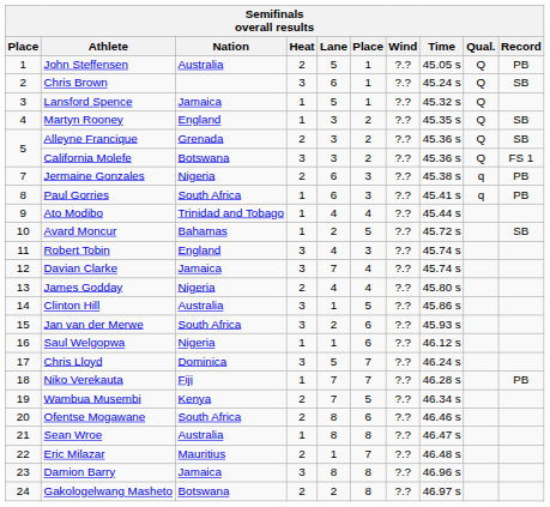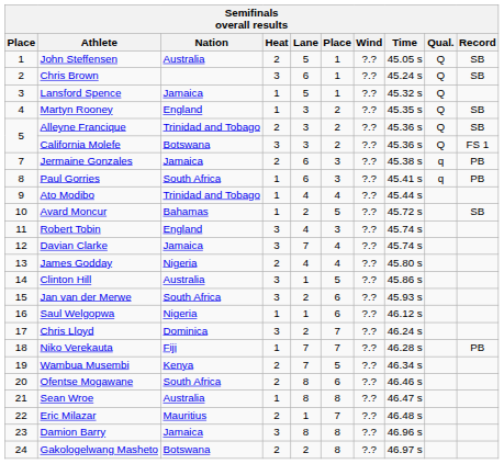 <table class="wikitable">
 <tr>
 <th colspan=10>Semifinals <br> overall results</th>
 </tr>
 <tr>
 <th>Place</th>
 <th>Athlete</th>
 <th>Nation</th>
 <th>Heat</th>
 <th>Lane</th>
 <th>Place</th>
 <th>Wind</th>
 <th>Time</th>
 <th>Qual.</th>
 <th>Record</th>
 </tr>
 <tr>
 <td align="center">1</td>
 <td align="left"><a href='#'>John Steffensen</a></td>
 <td align="left"> <a href='#'>Australia</a></td>
 <td align="center">2</td>
 <td align="center">5</td>
 <td align="center">1</td>
 <td align="center">?.?</td>
 <td align="center">45.05 s</td>
 <td align="center">Q</td>
-<td align="center">PB</td>
+<td align="center">SB</td>
 </tr>
 <tr>
 <td align="center">2</td>
 <td align="left"><a href='#'>Chris Brown</a></td>
 <td align="left"></td>
 <td align="center">3</td>
 <td align="center">6</td>
 <td align="center">1</td>
 <td align="center">?.?</td>
 <td align="center">45.24 s</td>
 <td align="center">Q</td>
 <td align="center">SB</td>
 </tr>
 <tr>
 <td align="center">3</td>
 <td align="left"><a href='#'>Lansford Spence</a></td>
 <td align="left"> <a href='#'>Jamaica</a></td>
 <td align="center">1</td>
 <td align="center">5</td>
 <td align="center">1</td>
 <td align="center">?.?</td>
 <td align="center">45.32 s</td>
 <td align="center">Q</td>
 <td align="center"></td>
 </tr>
 <tr>
 <td align="center">4</td>
 <td align="left"><a href='#'>Martyn Rooney</a></td>
 <td align="left"> <a href='#'>England</a></td>
 <td align="center">1</td>
 <td align="center">3</td>
 <td align="center">2</td>
 <td align="center">?.?</td>
 <td align="center">45.35 s</td>
 <td align="center">Q</td>
 <td align="center">SB</td>
 </tr>
 <tr>
 <td rowspan="2" align="center">5</td>
 <td align="left"><a href='#'>Alleyne Francique</a></td>
-<td align="left"> <a href='#'>Grenada</a></td>
+<td align="left"> <a href='#'>Trinidad and Tobago</a></td>
 <td align="center">2</td>
 <td align="center">3</td>
 <td align="center">2</td>
 <td align="center">?.?</td>
 <td align="center">45.36 s</td>
 <td align="center">Q</td>
 <td align="center">SB</td>
 </tr>
 <tr>
 <td align="left"><a href='#'>California Molefe</a></td>
 <td align="left"> <a href='#'>Botswana</a></td>
 <td align="center">3</td>
 <td align="center">3</td>
 <td align="center">2</td>
 <td align="center">?.?</td>
 <td align="center">45.36 s</td>
 <td align="center">Q</td>
 <td align="center">FS 1</td>
 </tr>
 <tr>
 <td align="center">7</td>
 <td align="left"><a href='#'>Jermaine Gonzales</a></td>
-<td align="left"> <a href='#'>Nigeria</a></td>
+<td align="left"> <a href='#'>Jamaica</a></td>
 <td align="center">2</td>
 <td align="center">6</td>
 <td align="center">3</td>
 <td align="center">?.?</td>
 <td align="center">45.38 s</td>
 <td align="center">q</td>
 <td align="center">PB</td>
 </tr>
 <tr>
 <td align="center">8</td>
 <td align="left"><a href='#'>Paul Gorries</a></td>
 <td align="left"> <a href='#'>South Africa</a></td>
 <td align="center">1</td>
 <td align="center">6</td>
 <td align="center">3</td>
 <td align="center">?.?</td>
 <td align="center">45.41 s</td>
 <td align="center">q</td>
 <td align="center">PB</td>
 </tr>
 <tr>
 <td align="center">9</td>
 <td align="left"><a href='#'>Ato Modibo</a></td>
 <td align="left"> <a href='#'>Trinidad and Tobago</a></td>
 <td align="center">1</td>
 <td align="center">4</td>
 <td align="center">4</td>
 <td align="center">?.?</td>
 <td align="center">45.44 s</td>
 <td align="center"></td>
 <td align="center"></td>
 </tr>
 <tr>
 <td align="center">10</td>
 <td align="left"><a href='#'>Avard Moncur</a></td>
 <td align="left"> <a href='#'>Bahamas</a></td>
 <td align="center">1</td>
 <td align="center">2</td>
 <td align="center">5</td>
 <td align="center">?.?</td>
 <td align="center">45.72 s</td>
 <td align="center"></td>
 <td align="center">SB</td>
 </tr>
 <tr>
 <td align="center">11</td>
 <td align="left"><a href='#'>Robert Tobin</a></td>
 <td align="left"> <a href='#'>England</a></td>
 <td align="center">3</td>
 <td align="center">4</td>
 <td align="center">3</td>
 <td align="center">?.?</td>
 <td align="center">45.74 s</td>
 <td align="center"></td>
 <td align="center"></td>
 </tr>
 <tr>
 <td align="center">12</td>
 <td align="left"><a href='#'>Davian Clarke</a></td>
 <td align="left"> <a href='#'>Jamaica</a></td>
 <td align="center">3</td>
 <td align="center">7</td>
 <td align="center">4</td>
 <td align="center">?.?</td>
 <td align="center">45.74 s</td>
 <td align="center"></td>
 <td align="center"></td>
 </tr>
 <tr>
 <td align="center">13</td>
 <td align="left"><a href='#'>James Godday</a></td>
 <td align="left"> <a href='#'>Nigeria</a></td>
 <td align="center">2</td>
 <td align="center">4</td>
 <td align="center">4</td>
 <td align="center">?.?</td>
 <td align="center">45.80 s</td>
 <td align="center"></td>
 <td align="center"></td>
 </tr>
 <tr>
 <td align="center">14</td>
 <td align="left"><a href='#'>Clinton Hill</a></td>
 <td align="left"> <a href='#'>Australia</a></td>
 <td align="center">3</td>
 <td align="center">1</td>
 <td align="center">5</td>
 <td align="center">?.?</td>
 <td align="center">45.86 s</td>
 <td align="center"></td>
 <td align="center"></td>
 </tr>
 <tr>
 <td align="center">15</td>
 <td align="left"><a href='#'>Jan van der Merwe</a></td>
 <td align="left"> <a href='#'>South Africa</a></td>
 <td align="center">3</td>
 <td align="center">2</td>
 <td align="center">6</td>
 <td align="center">?.?</td>
 <td align="center">45.93 s</td>
 <td align="center"></td>
 <td align="center"></td>
 </tr>
 <tr>
 <td align="center">16</td>
 <td align="left"><a href='#'>Saul Welgopwa</a></td>
 <td align="left"> <a href='#'>Nigeria</a></td>
 <td align="center">1</td>
 <td align="center">1</td>
 <td align="center">6</td>
 <td align="center">?.?</td>
 <td align="center">46.12 s</td>
 <td align="center"></td>
 <td align="center"></td>
 </tr>
 <tr>
 <td align="center">17</td>
 <td align="left"><a href='#'>Chris Lloyd</a></td>
 <td align="left"> <a href='#'>Dominica</a></td>
 <td align="center">3</td>
-<td align="center">5</td>
+<td align="center">2</td>
 <td align="center">7</td>
 <td align="center">?.?</td>
 <td align="center">46.24 s</td>
 <td align="center"></td>
 <td align="center"></td>
 </tr>
 <tr>
 <td align="center">18</td>
 <td align="left"><a href='#'>Niko Verekauta</a></td>
 <td align="left"> <a href='#'>Fiji</a></td>
 <td align="center">1</td>
 <td align="center">7</td>
 <td align="center">7</td>
 <td align="center">?.?</td>
 <td align="center">46.28 s</td>
 <td align="center"></td>
 <td align="center">PB</td>
 </tr>
 <tr>
 <td align="center">19</td>
 <td align="left"><a href='#'>Wambua Musembi</a></td>
 <td align="left"> <a href='#'>Kenya</a></td>
 <td align="center">2</td>
 <td align="center">7</td>
 <td align="center">5</td>
 <td align="center">?.?</td>
 <td align="center">46.34 s</td>
 <td align="center"></td>
 <td align="center"></td>
 </tr>
 <tr>
 <td align="center">20</td>
 <td align="left"><a href='#'>Ofentse Mogawane</a></td>
 <td align="left"> <a href='#'>South Africa</a></td>
 <td align="center">2</td>
 <td align="center">8</td>
 <td align="center">6</td>
 <td align="center">?.?</td>
 <td align="center">46.46 s</td>
 <td align="center"></td>
 <td align="center"></td>
 </tr>
 <tr>
 <td align="center">21</td>
 <td align="left"><a href='#'>Sean Wroe</a></td>
 <td align="left"> <a href='#'>Australia</a></td>
 <td align="center">1</td>
 <td align="center">8</td>
 <td align="center">8</td>
 <td align="center">?.?</td>
 <td align="center">46.47 s</td>
 <td align="center"></td>
 <td align="center"></td>
 </tr>
 <tr>
 <td align="center">22</td>
 <td align="left"><a href='#'>Eric Milazar</a></td>
 <td align="left"> <a href='#'>Mauritius</a></td>
 <td align="center">2</td>
 <td align="center">1</td>
 <td align="center">7</td>
 <td align="center">?.?</td>
 <td align="center">46.48 s</td>
 <td align="center"></td>
 <td align="center"></td>
 </tr>
 <tr>
 <td align="center">23</td>
 <td align="left"><a href='#'>Damion Barry</a></td>
 <td align="left"> <a href='#'>Jamaica</a></td>
 <td align="center">3</td>
 <td align="center">8</td>
 <td align="center">8</td>
 <td align="center">?.?</td>
 <td align="center">46.96 s</td>
 <td align="center"></td>
 <td align="center"></td>
 </tr>
 <tr>
 <td align="center">24</td>
 <td align="left"><a href='#'>Gakologelwang Masheto</a></td>
 <td align="left"> <a href='#'>Botswana</a></td>
 <td align="center">2</td>
 <td align="center">2</td>
 <td align="center">8</td>
 <td align="center">?.?</td>
 <td align="center">46.97 s</td>
 <td align="center"></td>
 <td align="center"></td>
 </tr>
 </table>
